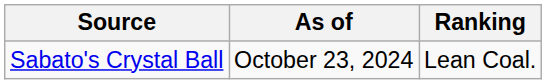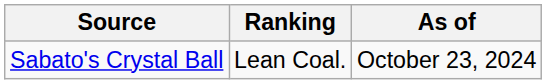 <table class="wikitable" style="text-align:center">
 <tr>
 <th>Source</th>
+<th>Ranking</th>
 <th>As of</th>
-<th>Ranking</th>
 </tr>
 <tr>
 <td align=left><a href='#'>Sabato's Crystal Ball</a></td>
+<td>Lean Coal.</td>
 <td>October 23, 2024</td>
-<td>Lean Coal.</td>
 </tr>
 </table>
